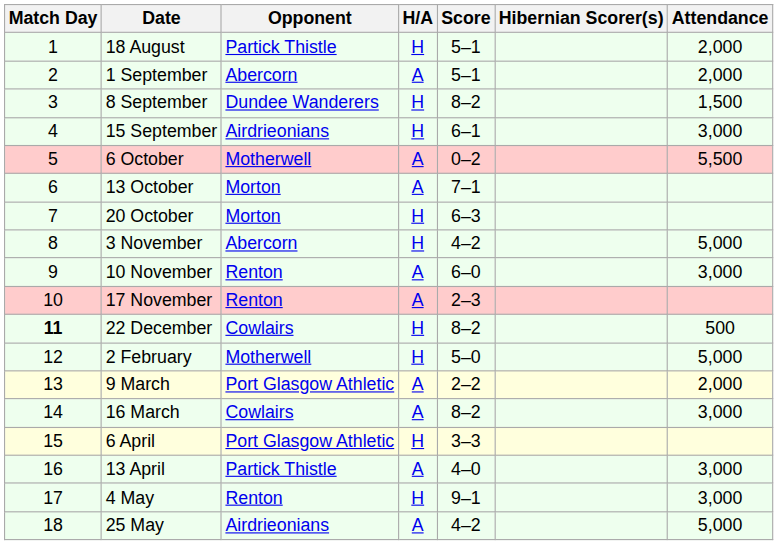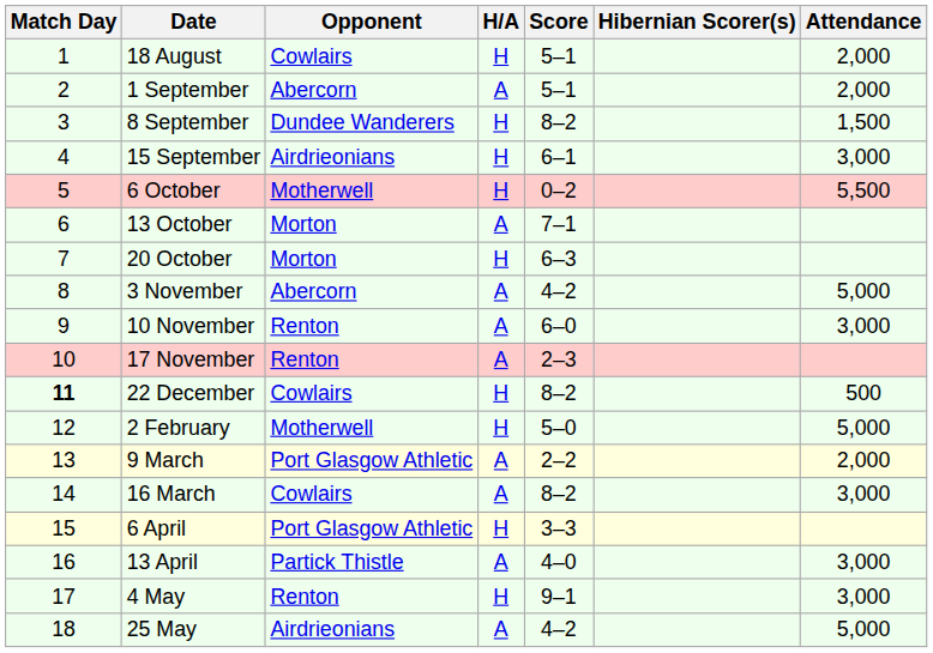 <table class="wikitable" style="text-align:center">
 <tr>
 <th>Match Day</th>
 <th>Date</th>
 <th>Opponent</th>
 <th>H/A</th>
 <th>Score</th>
 <th>Hibernian Scorer(s)</th>
 <th>Attendance</th>
 </tr>
 <tr bgcolor=#EEFFEE>
 <td>1</td>
 <td align=left>18 August</td>
-<td align=left><a href='#'>Partick Thistle</a></td>
+<td align=left><a href='#'>Cowlairs</a></td>
 <td><a href='#'>H</a></td>
 <td>5–1</td>
 <td align=left></td>
 <td>2,000</td>
 </tr>
 <tr bgcolor=#EEFFEE>
 <td>2</td>
 <td align=left>1 September</td>
 <td align=left><a href='#'>Abercorn</a></td>
 <td><a href='#'>A</a></td>
 <td>5–1</td>
 <td align=left></td>
 <td>2,000</td>
 </tr>
 <tr bgcolor=#EEFFEE>
 <td>3</td>
 <td align=left>8 September</td>
 <td align=left><a href='#'>Dundee Wanderers</a></td>
 <td><a href='#'>H</a></td>
 <td>8–2</td>
 <td align=left></td>
 <td>1,500</td>
 </tr>
 <tr bgcolor=#EEFFEE>
 <td>4</td>
 <td align=left>15 September</td>
 <td align=left><a href='#'>Airdrieonians</a></td>
 <td><a href='#'>H</a></td>
 <td>6–1</td>
 <td align=left></td>
 <td>3,000</td>
 </tr>
 <tr bgcolor=#FFCCCC>
 <td>5</td>
 <td align=left>6 October</td>
 <td align=left><a href='#'>Motherwell</a></td>
-<td><a href='#'>A</a></td>
+<td><a href='#'>H</a></td>
 <td>0–2</td>
 <td align=left></td>
 <td>5,500</td>
 </tr>
 <tr bgcolor=#EEFFEE>
 <td>6</td>
 <td align=left>13 October</td>
 <td align=left><a href='#'>Morton</a></td>
 <td><a href='#'>A</a></td>
 <td>7–1</td>
 <td align=left></td>
 <td></td>
 </tr>
 <tr bgcolor=#EEFFEE>
 <td>7</td>
 <td align=left>20 October</td>
 <td align=left><a href='#'>Morton</a></td>
 <td><a href='#'>H</a></td>
 <td>6–3</td>
 <td align=left></td>
 <td></td>
 </tr>
 <tr bgcolor=#EEFFEE>
 <td>8</td>
 <td align=left>3 November</td>
 <td align=left><a href='#'>Abercorn</a></td>
-<td><a href='#'>H</a></td>
+<td><a href='#'>A</a></td>
 <td>4–2</td>
 <td align=left></td>
 <td>5,000</td>
 </tr>
 <tr bgcolor=#EEFFEE>
 <td>9</td>
 <td align=left>10 November</td>
 <td align=left><a href='#'>Renton</a></td>
 <td><a href='#'>A</a></td>
 <td>6–0</td>
 <td align=left></td>
 <td>3,000</td>
 </tr>
 <tr bgcolor=#FFCCCC>
 <td>10</td>
 <td align=left>17 November</td>
 <td align=left><a href='#'>Renton</a></td>
 <td><a href='#'>A</a></td>
 <td>2–3</td>
 <td align=left></td>
 <td></td>
 </tr>
 <tr bgcolor=#EEFFEE>
 <td><strong>11</strong></td>
 <td align=left>22 December</td>
 <td align=left><a href='#'>Cowlairs</a></td>
 <td><a href='#'>H</a></td>
 <td>8–2</td>
 <td align=left></td>
 <td>500</td>
 </tr>
 <tr bgcolor=#EEFFEE>
 <td>12</td>
 <td align=left>2 February</td>
 <td align=left><a href='#'>Motherwell</a></td>
 <td><a href='#'>H</a></td>
 <td>5–0</td>
 <td align=left></td>
 <td>5,000</td>
 </tr>
 <tr bgcolor=#FFFFDD>
 <td>13</td>
 <td align=left>9 March</td>
 <td align=left><a href='#'>Port Glasgow Athletic</a></td>
 <td><a href='#'>A</a></td>
 <td>2–2</td>
 <td align=left></td>
 <td>2,000</td>
 </tr>
 <tr bgcolor=#EEFFEE>
 <td>14</td>
 <td align=left>16 March</td>
 <td align=left><a href='#'>Cowlairs</a></td>
 <td><a href='#'>A</a></td>
 <td>8–2</td>
 <td align=left></td>
 <td>3,000</td>
 </tr>
 <tr bgcolor=#FFFFDD>
 <td>15</td>
 <td align=left>6 April</td>
 <td align=left><a href='#'>Port Glasgow Athletic</a></td>
 <td><a href='#'>H</a></td>
 <td>3–3</td>
 <td align=left></td>
 <td></td>
 </tr>
 <tr bgcolor=#EEFFEE>
 <td>16</td>
 <td align=left>13 April</td>
 <td align=left><a href='#'>Partick Thistle</a></td>
 <td><a href='#'>A</a></td>
 <td>4–0</td>
 <td align=left></td>
 <td>3,000</td>
 </tr>
 <tr bgcolor=#EEFFEE>
 <td>17</td>
 <td align=left>4 May</td>
 <td align=left><a href='#'>Renton</a></td>
 <td><a href='#'>H</a></td>
 <td>9–1</td>
 <td align=left></td>
 <td>3,000</td>
 </tr>
 <tr bgcolor=#EEFFEE>
 <td>18</td>
 <td align=left>25 May</td>
 <td align=left><a href='#'>Airdrieonians</a></td>
 <td><a href='#'>A</a></td>
 <td>4–2</td>
 <td align=left></td>
 <td>5,000</td>
 </tr>
 </table>
